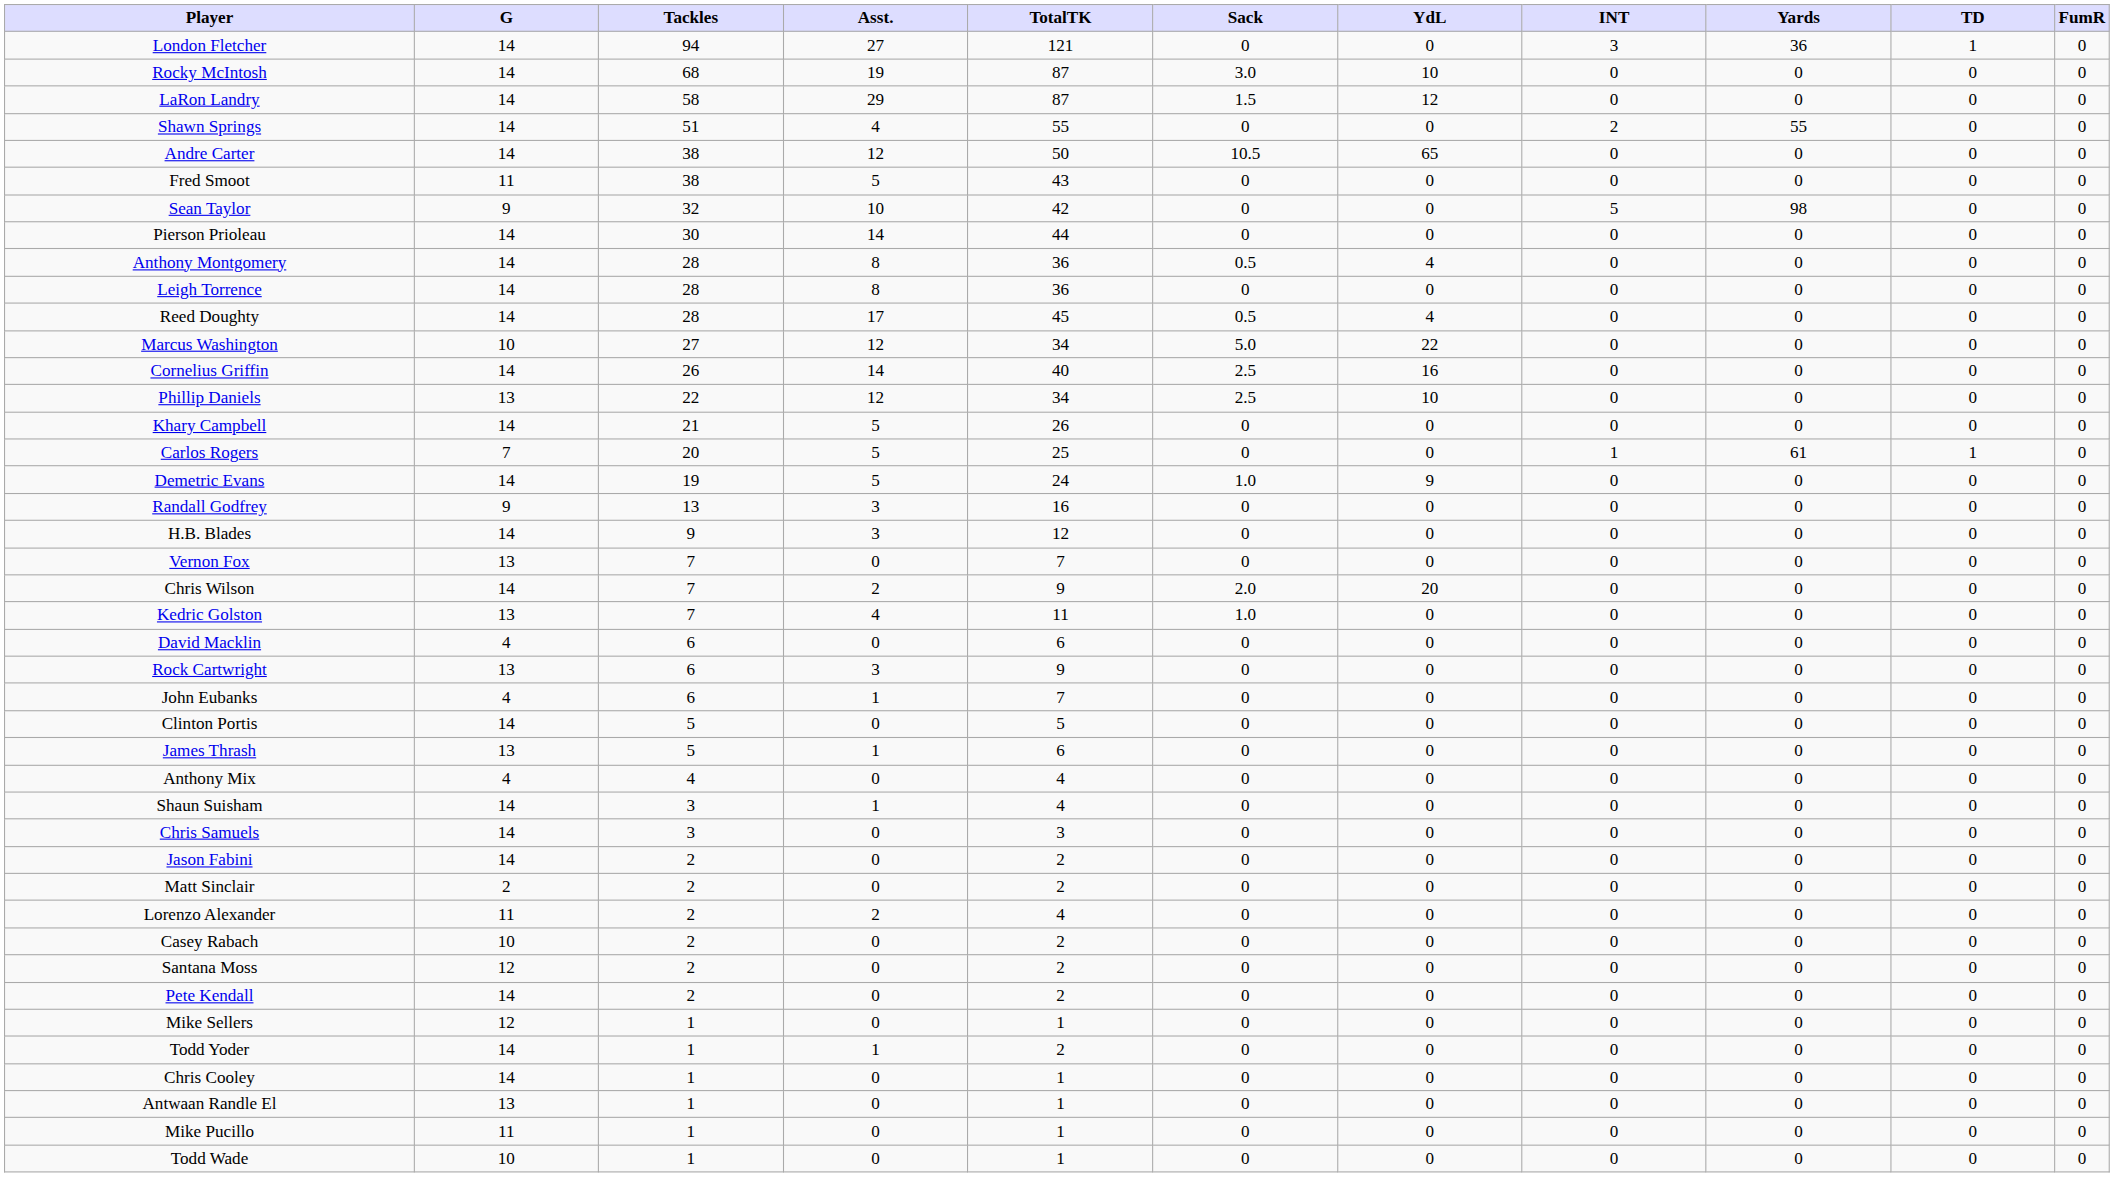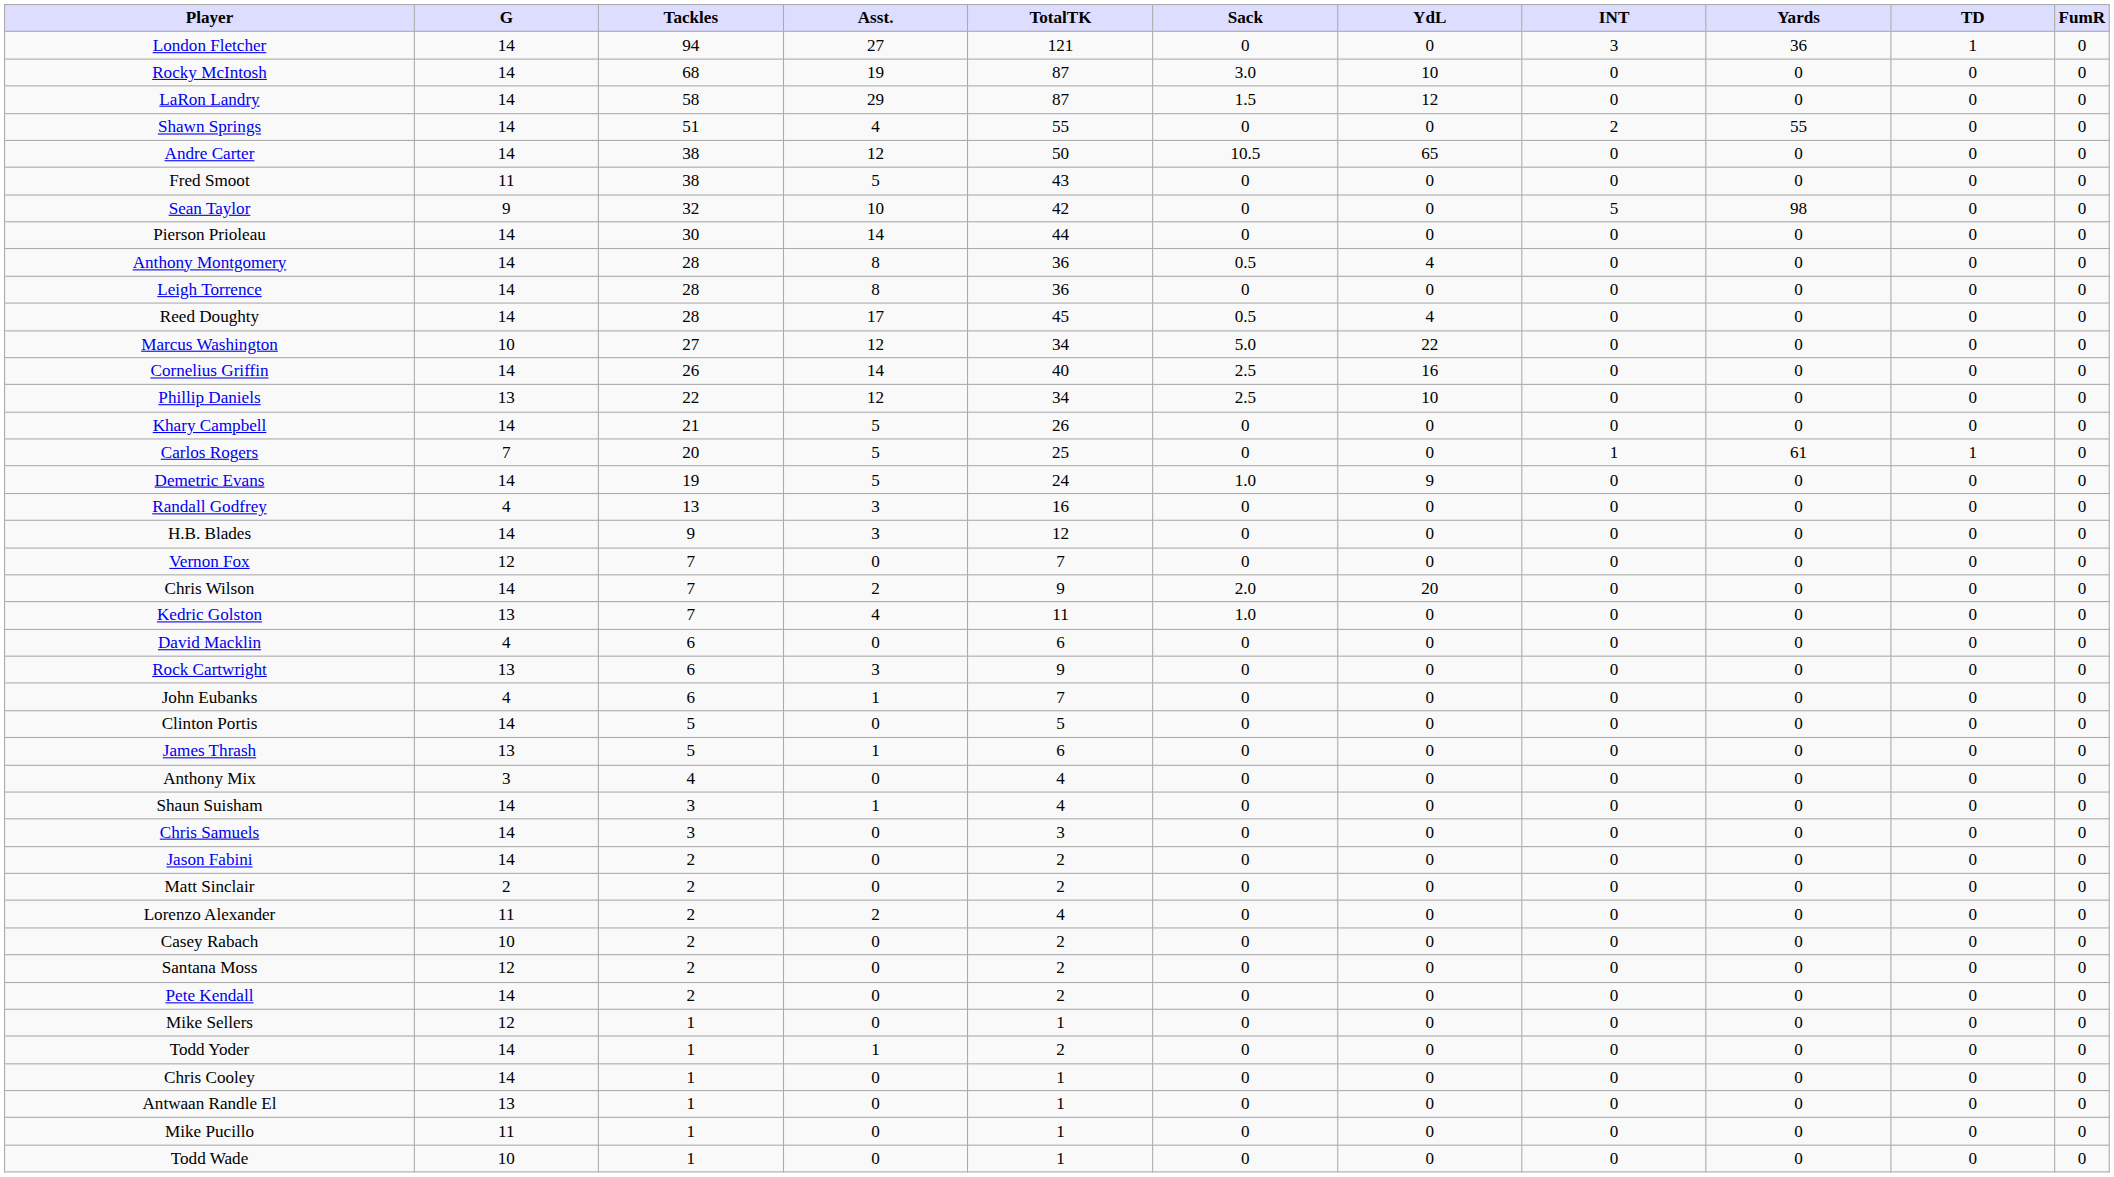 <table class="wikitable">
 <tr>
 <th style="background:#ddf; width:20%;">Player</th>
 <th style="background:#ddf; width:9%;">G</th>
 <th style="background:#ddf; width:9%;">Tackles</th>
 <th style="background:#ddf; width:9%;">Asst.</th>
 <th style="background:#ddf; width:9%;">TotalTK</th>
 <th style="background:#ddf; width:9%;">Sack</th>
 <th style="background:#ddf; width:9%;">YdL</th>
 <th style="background:#ddf; width:9%;">INT</th>
 <th style="background:#ddf; width:9%;">Yards</th>
 <th style="background:#ddf; width:9%;">TD</th>
 <th style="background:#ddf; width:9%;">FumR</th>
 </tr>
 <tr style="text-align:center;">
 <td><a href='#'>London Fletcher</a></td>
 <td>14</td>
 <td>94</td>
 <td>27</td>
 <td>121</td>
 <td>0</td>
 <td>0</td>
 <td>3</td>
 <td>36</td>
 <td>1</td>
 <td>0</td>
 </tr>
 <tr style="text-align:center;">
 <td><a href='#'>Rocky McIntosh</a></td>
 <td>14</td>
 <td>68</td>
 <td>19</td>
 <td>87</td>
 <td>3.0</td>
 <td>10</td>
 <td>0</td>
 <td>0</td>
 <td>0</td>
 <td>0</td>
 </tr>
 <tr style="text-align:center;">
 <td><a href='#'>LaRon Landry</a></td>
 <td>14</td>
 <td>58</td>
 <td>29</td>
 <td>87</td>
 <td>1.5</td>
 <td>12</td>
 <td>0</td>
 <td>0</td>
 <td>0</td>
 <td>0</td>
 </tr>
 <tr style="text-align:center;">
 <td><a href='#'>Shawn Springs</a></td>
 <td>14</td>
 <td>51</td>
 <td>4</td>
 <td>55</td>
 <td>0</td>
 <td>0</td>
 <td>2</td>
 <td>55</td>
 <td>0</td>
 <td>0</td>
 </tr>
 <tr style="text-align:center;">
 <td><a href='#'>Andre Carter</a></td>
 <td>14</td>
 <td>38</td>
 <td>12</td>
 <td>50</td>
 <td>10.5</td>
 <td>65</td>
 <td>0</td>
 <td>0</td>
 <td>0</td>
 <td>0</td>
 </tr>
 <tr style="text-align:center;">
 <td>Fred Smoot</td>
 <td>11</td>
 <td>38</td>
 <td>5</td>
 <td>43</td>
 <td>0</td>
 <td>0</td>
 <td>0</td>
 <td>0</td>
 <td>0</td>
 <td>0</td>
 </tr>
 <tr style="text-align:center;">
 <td><a href='#'>Sean Taylor</a></td>
 <td>9</td>
 <td>32</td>
 <td>10</td>
 <td>42</td>
 <td>0</td>
 <td>0</td>
 <td>5</td>
 <td>98</td>
 <td>0</td>
 <td>0</td>
 </tr>
 <tr style="text-align:center;">
 <td>Pierson Prioleau</td>
 <td>14</td>
 <td>30</td>
 <td>14</td>
 <td>44</td>
 <td>0</td>
 <td>0</td>
 <td>0</td>
 <td>0</td>
 <td>0</td>
 <td>0</td>
 </tr>
 <tr style="text-align:center;">
 <td><a href='#'>Anthony Montgomery</a></td>
 <td>14</td>
 <td>28</td>
 <td>8</td>
 <td>36</td>
 <td>0.5</td>
 <td>4</td>
 <td>0</td>
 <td>0</td>
 <td>0</td>
 <td>0</td>
 </tr>
 <tr style="text-align:center;">
 <td><a href='#'>Leigh Torrence</a></td>
 <td>14</td>
 <td>28</td>
 <td>8</td>
 <td>36</td>
 <td>0</td>
 <td>0</td>
 <td>0</td>
 <td>0</td>
 <td>0</td>
 <td>0</td>
 </tr>
 <tr style="text-align:center;">
 <td>Reed Doughty</td>
 <td>14</td>
 <td>28</td>
 <td>17</td>
 <td>45</td>
 <td>0.5</td>
 <td>4</td>
 <td>0</td>
 <td>0</td>
 <td>0</td>
 <td>0</td>
 </tr>
 <tr style="text-align:center;">
 <td><a href='#'>Marcus Washington</a></td>
 <td>10</td>
 <td>27</td>
 <td>12</td>
 <td>34</td>
 <td>5.0</td>
 <td>22</td>
 <td>0</td>
 <td>0</td>
 <td>0</td>
 <td>0</td>
 </tr>
 <tr style="text-align:center;">
 <td><a href='#'>Cornelius Griffin</a></td>
 <td>14</td>
 <td>26</td>
 <td>14</td>
 <td>40</td>
 <td>2.5</td>
 <td>16</td>
 <td>0</td>
 <td>0</td>
 <td>0</td>
 <td>0</td>
 </tr>
 <tr style="text-align:center;">
 <td><a href='#'>Phillip Daniels</a></td>
 <td>13</td>
 <td>22</td>
 <td>12</td>
 <td>34</td>
 <td>2.5</td>
 <td>10</td>
 <td>0</td>
 <td>0</td>
 <td>0</td>
 <td>0</td>
 </tr>
 <tr style="text-align:center;">
 <td><a href='#'>Khary Campbell</a></td>
 <td>14</td>
 <td>21</td>
 <td>5</td>
 <td>26</td>
 <td>0</td>
 <td>0</td>
 <td>0</td>
 <td>0</td>
 <td>0</td>
 <td>0</td>
 </tr>
 <tr style="text-align:center;">
 <td><a href='#'>Carlos Rogers</a></td>
 <td>7</td>
 <td>20</td>
 <td>5</td>
 <td>25</td>
 <td>0</td>
 <td>0</td>
 <td>1</td>
 <td>61</td>
 <td>1</td>
 <td>0</td>
 </tr>
 <tr style="text-align:center;">
 <td><a href='#'>Demetric Evans</a></td>
 <td>14</td>
 <td>19</td>
 <td>5</td>
 <td>24</td>
 <td>1.0</td>
 <td>9</td>
 <td>0</td>
 <td>0</td>
 <td>0</td>
 <td>0</td>
 </tr>
 <tr style="text-align:center;">
 <td><a href='#'>Randall Godfrey</a></td>
-<td>9</td>
+<td>4</td>
 <td>13</td>
 <td>3</td>
 <td>16</td>
 <td>0</td>
 <td>0</td>
 <td>0</td>
 <td>0</td>
 <td>0</td>
 <td>0</td>
 </tr>
 <tr style="text-align:center;">
 <td>H.B. Blades</td>
 <td>14</td>
 <td>9</td>
 <td>3</td>
 <td>12</td>
 <td>0</td>
 <td>0</td>
 <td>0</td>
 <td>0</td>
 <td>0</td>
 <td>0</td>
 </tr>
 <tr style="text-align:center;">
 <td><a href='#'>Vernon Fox</a></td>
-<td>13</td>
+<td>12</td>
 <td>7</td>
 <td>0</td>
 <td>7</td>
 <td>0</td>
 <td>0</td>
 <td>0</td>
 <td>0</td>
 <td>0</td>
 <td>0</td>
 </tr>
 <tr style="text-align:center;">
 <td>Chris Wilson</td>
 <td>14</td>
 <td>7</td>
 <td>2</td>
 <td>9</td>
 <td>2.0</td>
 <td>20</td>
 <td>0</td>
 <td>0</td>
 <td>0</td>
 <td>0</td>
 </tr>
 <tr style="text-align:center;">
 <td><a href='#'>Kedric Golston</a></td>
 <td>13</td>
 <td>7</td>
 <td>4</td>
 <td>11</td>
 <td>1.0</td>
 <td>0</td>
 <td>0</td>
 <td>0</td>
 <td>0</td>
 <td>0</td>
 </tr>
 <tr style="text-align:center;">
 <td><a href='#'>David Macklin</a></td>
 <td>4</td>
 <td>6</td>
 <td>0</td>
 <td>6</td>
 <td>0</td>
 <td>0</td>
 <td>0</td>
 <td>0</td>
 <td>0</td>
 <td>0</td>
 </tr>
 <tr style="text-align:center;">
 <td><a href='#'>Rock Cartwright</a></td>
 <td>13</td>
 <td>6</td>
 <td>3</td>
 <td>9</td>
 <td>0</td>
 <td>0</td>
 <td>0</td>
 <td>0</td>
 <td>0</td>
 <td>0</td>
 </tr>
 <tr style="text-align:center;">
 <td>John Eubanks</td>
 <td>4</td>
 <td>6</td>
 <td>1</td>
 <td>7</td>
 <td>0</td>
 <td>0</td>
 <td>0</td>
 <td>0</td>
 <td>0</td>
 <td>0</td>
 </tr>
 <tr style="text-align:center;">
 <td>Clinton Portis</td>
 <td>14</td>
 <td>5</td>
 <td>0</td>
 <td>5</td>
 <td>0</td>
 <td>0</td>
 <td>0</td>
 <td>0</td>
 <td>0</td>
 <td>0</td>
 </tr>
 <tr style="text-align:center;">
 <td><a href='#'>James Thrash</a></td>
 <td>13</td>
 <td>5</td>
 <td>1</td>
 <td>6</td>
 <td>0</td>
 <td>0</td>
 <td>0</td>
 <td>0</td>
 <td>0</td>
 <td>0</td>
 </tr>
 <tr style="text-align:center;">
 <td>Anthony Mix</td>
-<td>4</td>
+<td>3</td>
 <td>4</td>
 <td>0</td>
 <td>4</td>
 <td>0</td>
 <td>0</td>
 <td>0</td>
 <td>0</td>
 <td>0</td>
 <td>0</td>
 </tr>
 <tr style="text-align:center;">
 <td>Shaun Suisham</td>
 <td>14</td>
 <td>3</td>
 <td>1</td>
 <td>4</td>
 <td>0</td>
 <td>0</td>
 <td>0</td>
 <td>0</td>
 <td>0</td>
 <td>0</td>
 </tr>
 <tr style="text-align:center;">
 <td><a href='#'>Chris Samuels</a></td>
 <td>14</td>
 <td>3</td>
 <td>0</td>
 <td>3</td>
 <td>0</td>
 <td>0</td>
 <td>0</td>
 <td>0</td>
 <td>0</td>
 <td>0</td>
 </tr>
 <tr style="text-align:center;">
 <td><a href='#'>Jason Fabini</a></td>
 <td>14</td>
 <td>2</td>
 <td>0</td>
 <td>2</td>
 <td>0</td>
 <td>0</td>
 <td>0</td>
 <td>0</td>
 <td>0</td>
 <td>0</td>
 </tr>
 <tr style="text-align:center;">
 <td>Matt Sinclair</td>
 <td>2</td>
 <td>2</td>
 <td>0</td>
 <td>2</td>
 <td>0</td>
 <td>0</td>
 <td>0</td>
 <td>0</td>
 <td>0</td>
 <td>0</td>
 </tr>
 <tr style="text-align:center;">
 <td>Lorenzo Alexander</td>
 <td>11</td>
 <td>2</td>
 <td>2</td>
 <td>4</td>
 <td>0</td>
 <td>0</td>
 <td>0</td>
 <td>0</td>
 <td>0</td>
 <td>0</td>
 </tr>
 <tr style="text-align:center;">
 <td>Casey Rabach</td>
 <td>10</td>
 <td>2</td>
 <td>0</td>
 <td>2</td>
 <td>0</td>
 <td>0</td>
 <td>0</td>
 <td>0</td>
 <td>0</td>
 <td>0</td>
 </tr>
 <tr style="text-align:center;">
 <td>Santana Moss</td>
 <td>12</td>
 <td>2</td>
 <td>0</td>
 <td>2</td>
 <td>0</td>
 <td>0</td>
 <td>0</td>
 <td>0</td>
 <td>0</td>
 <td>0</td>
 </tr>
 <tr style="text-align:center;">
 <td><a href='#'>Pete Kendall</a></td>
 <td>14</td>
 <td>2</td>
 <td>0</td>
 <td>2</td>
 <td>0</td>
 <td>0</td>
 <td>0</td>
 <td>0</td>
 <td>0</td>
 <td>0</td>
 </tr>
 <tr style="text-align:center;">
 <td>Mike Sellers</td>
 <td>12</td>
 <td>1</td>
 <td>0</td>
 <td>1</td>
 <td>0</td>
 <td>0</td>
 <td>0</td>
 <td>0</td>
 <td>0</td>
 <td>0</td>
 </tr>
 <tr style="text-align:center;">
 <td>Todd Yoder</td>
 <td>14</td>
 <td>1</td>
 <td>1</td>
 <td>2</td>
 <td>0</td>
 <td>0</td>
 <td>0</td>
 <td>0</td>
 <td>0</td>
 <td>0</td>
 </tr>
 <tr style="text-align:center;">
 <td>Chris Cooley</td>
 <td>14</td>
 <td>1</td>
 <td>0</td>
 <td>1</td>
 <td>0</td>
 <td>0</td>
 <td>0</td>
 <td>0</td>
 <td>0</td>
 <td>0</td>
 </tr>
 <tr style="text-align:center;">
 <td>Antwaan Randle El</td>
 <td>13</td>
 <td>1</td>
 <td>0</td>
 <td>1</td>
 <td>0</td>
 <td>0</td>
 <td>0</td>
 <td>0</td>
 <td>0</td>
 <td>0</td>
 </tr>
 <tr style="text-align:center;">
 <td>Mike Pucillo</td>
 <td>11</td>
 <td>1</td>
 <td>0</td>
 <td>1</td>
 <td>0</td>
 <td>0</td>
 <td>0</td>
 <td>0</td>
 <td>0</td>
 <td>0</td>
 </tr>
 <tr style="text-align:center;">
 <td>Todd Wade</td>
 <td>10</td>
 <td>1</td>
 <td>0</td>
 <td>1</td>
 <td>0</td>
 <td>0</td>
 <td>0</td>
 <td>0</td>
 <td>0</td>
 <td>0</td>
 </tr>
 </table>
